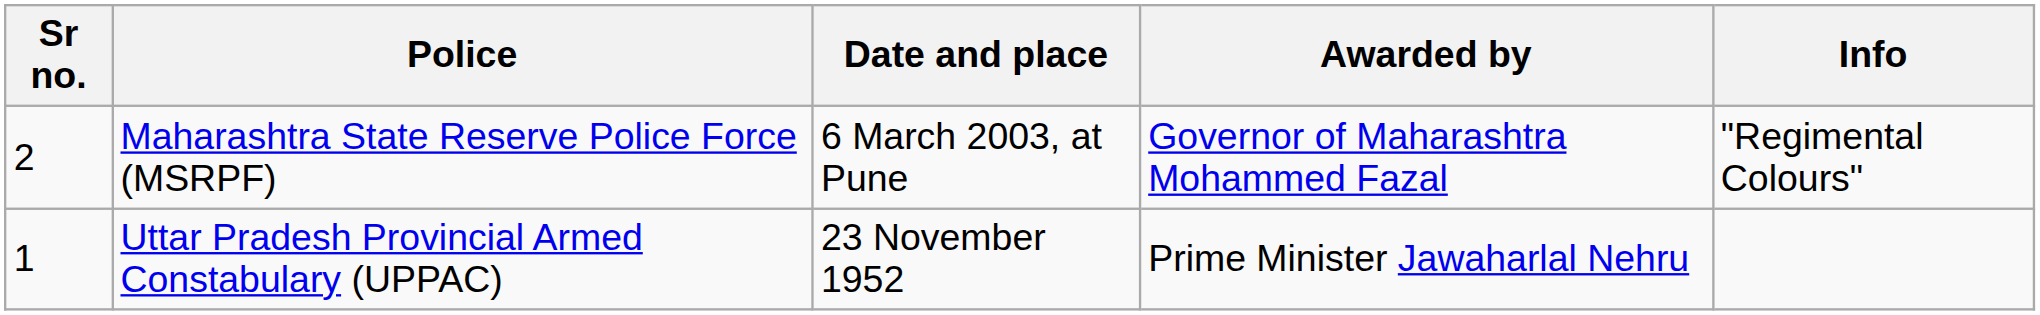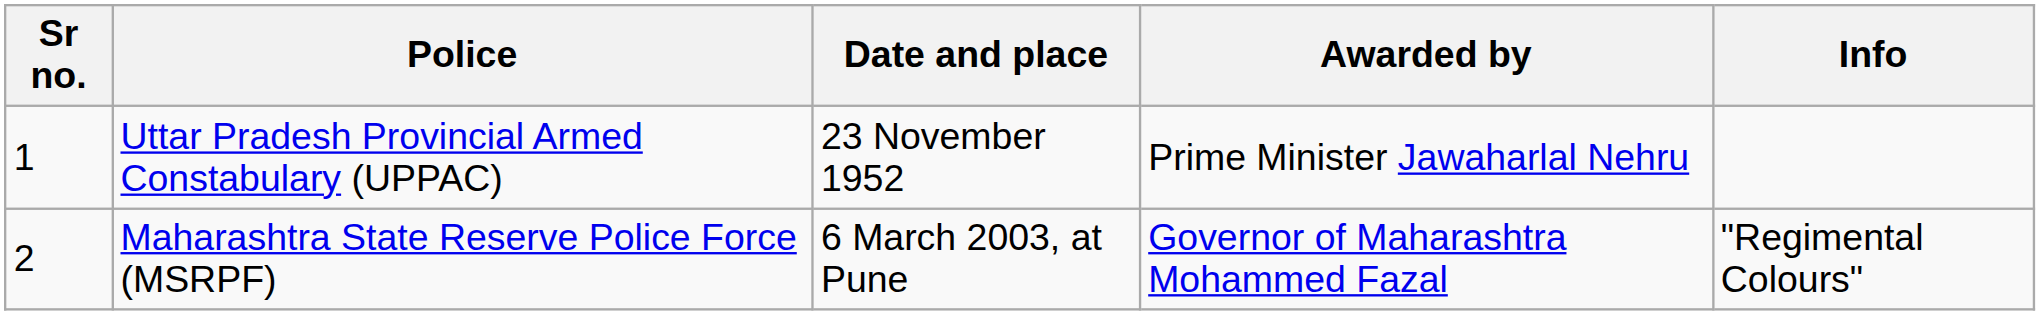 <table class=wikitable>
 <tr>
 <th>Sr no.</th>
 <th>Police</th>
 <th>Date and place</th>
 <th>Awarded by</th>
 <th>Info</th>
 </tr>
 <tr>
+<td>1</td>
+<td><a href='#'>Uttar Pradesh Provincial Armed Constabulary</a> (UPPAC)</td>
+<td>23 November 1952</td>
+<td>Prime Minister <a href='#'>Jawaharlal Nehru</a></td>
+<td></td>
+</tr>
+<tr>
 <td>2</td>
 <td><a href='#'>Maharashtra State Reserve Police Force</a> (MSRPF)</td>
 <td>6 March 2003, at Pune</td>
 <td><a href='#'>Governor of Maharashtra</a> <a href='#'>Mohammed Fazal</a></td>
 <td>"Regimental Colours"</td>
 </tr>
-<tr>
-<td>1</td>
-<td><a href='#'>Uttar Pradesh Provincial Armed Constabulary</a> (UPPAC)</td>
-<td>23 November 1952</td>
-<td>Prime Minister <a href='#'>Jawaharlal Nehru</a></td>
-<td></td>
-</tr>
 </table>
